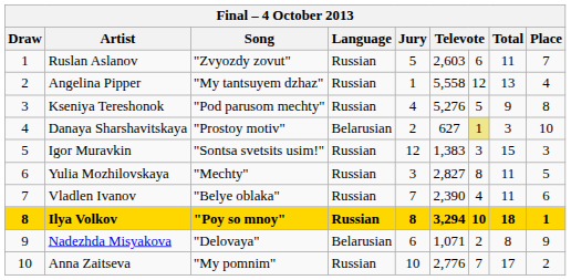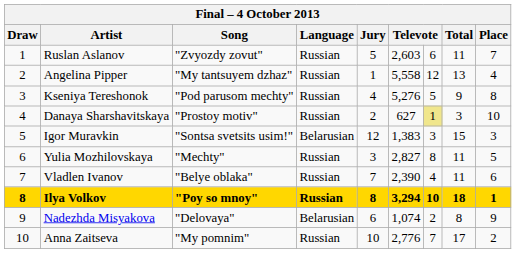 <table class="sortable wikitable" style="margin: 1em auto 1em auto; text-align:center">
 <tr>
 <th colspan="9">Final – 4 October 2013</th>
 </tr>
 <tr>
 <th>Draw</th>
 <th>Artist</th>
 <th>Song</th>
 <th>Language</th>
 <th>Jury</th>
 <th colspan=2>Televote</th>
 <th>Total</th>
 <th>Place</th>
 </tr>
 <tr>
 <td>1</td>
 <td align="left">Ruslan Aslanov</td>
 <td align="left">"Zvyozdy zovut"</td>
 <td align="left">Russian</td>
 <td>5</td>
 <td>2,603</td>
 <td>6</td>
 <td>11</td>
 <td>7</td>
 </tr>
 <tr>
 <td>2</td>
 <td align="left">Angelina Pipper</td>
 <td align="left">"My tantsuyem dzhaz"</td>
 <td align="left">Russian</td>
 <td>1</td>
 <td>5,558</td>
 <td>12</td>
 <td>13</td>
 <td>4</td>
 </tr>
 <tr>
 <td>3</td>
 <td align=left>Kseniya Tereshonok</td>
 <td align=left>"Pod parusom mechty"</td>
 <td align="left">Russian</td>
 <td>4</td>
 <td>5,276</td>
 <td>5</td>
 <td>9</td>
 <td>8</td>
 </tr>
 <tr>
 <td>4</td>
 <td align="left">Danaya Sharshavitskaya</td>
 <td align="left">"Prostoy motiv"</td>
-<td align="left">Belarusian</td>
+<td align="left">Russian</td>
 <td>2</td>
 <td>627</td>
 <td style="background: khaki;">1</td>
 <td>3</td>
 <td>10</td>
 </tr>
 <tr>
 <td>5</td>
 <td align="left">Igor Muravkin</td>
 <td align="left">"Sontsa svetsits usim!"</td>
-<td align="left">Russian</td>
+<td align="left">Belarusian</td>
 <td>12</td>
 <td>1,383</td>
 <td>3</td>
 <td>15</td>
 <td>3</td>
 </tr>
 <tr>
 <td>6</td>
 <td align="left">Yulia Mozhilovskaya</td>
 <td align="left">"Mechty"</td>
 <td align="left">Russian</td>
 <td>3</td>
 <td>2,827</td>
 <td>8</td>
 <td>11</td>
 <td>5</td>
 </tr>
 <tr>
 <td>7</td>
 <td align=left>Vladlen Ivanov</td>
 <td align=left>"Belye oblaka"</td>
 <td align="left">Russian</td>
 <td>7</td>
 <td>2,390</td>
 <td>4</td>
 <td>11</td>
 <td>6</td>
 </tr>
 <tr style="font-weight:bold; background:gold;">
 <td>8</td>
 <td align=left>Ilya Volkov</td>
 <td align=left>"Poy so mnoy"</td>
 <td align="left">Russian</td>
 <td>8</td>
 <td>3,294</td>
 <td>10</td>
 <td>18</td>
 <td>1</td>
 </tr>
 <tr>
 <td>9</td>
 <td align="left"><a href='#'>Nadezhda Misyakova</a></td>
 <td align="left">"Delovaya"</td>
 <td align="left">Belarusian</td>
 <td>6</td>
-<td>1,071</td>
+<td>1,074</td>
 <td>2</td>
 <td>8</td>
 <td>9</td>
 </tr>
 <tr>
 <td>10</td>
 <td align="left">Anna Zaitseva</td>
 <td align="left">"My pomnim"</td>
 <td align="left">Russian</td>
 <td>10</td>
 <td>2,776</td>
 <td>7</td>
 <td>17</td>
 <td>2</td>
 </tr>
 </table>
